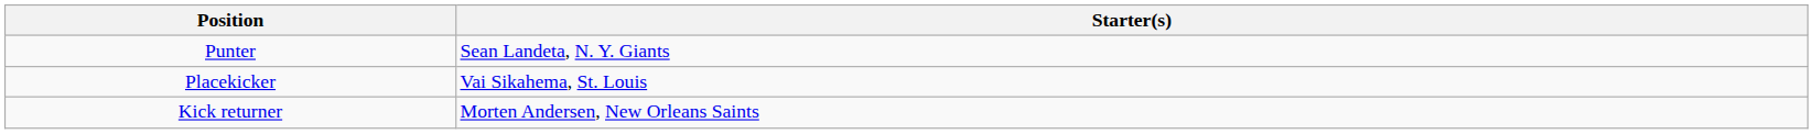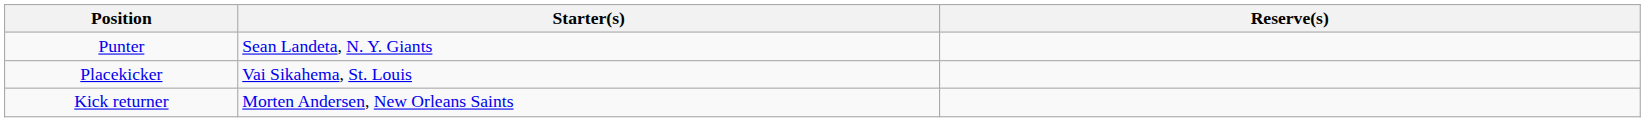 <table class="wikitable" width=75%>
 <tr>
 <th width=10%>Position</th>
 <th width=30%>Starter(s)</th>
+<th width=30%>Reserve(s)</th>
 </tr>
 <tr>
 <td align=center><a href='#'>Punter</a></td>
 <td> <a href='#'>Sean Landeta</a>, <a href='#'>N. Y. Giants</a></td>
+<td></td>
 </tr>
 <tr>
 <td align=center><a href='#'>Placekicker</a></td>
 <td> <a href='#'>Vai Sikahema</a>, <a href='#'>St. Louis</a></td>
+<td></td>
 </tr>
 <tr>
 <td align=center><a href='#'>Kick returner</a></td>
 <td> <a href='#'>Morten Andersen</a>, <a href='#'>New Orleans Saints</a></td>
+<td></td>
 </tr>
 </table>
